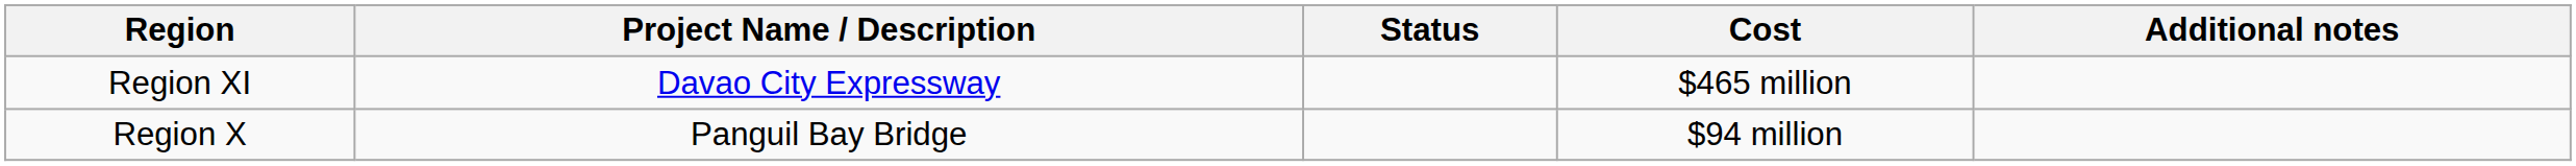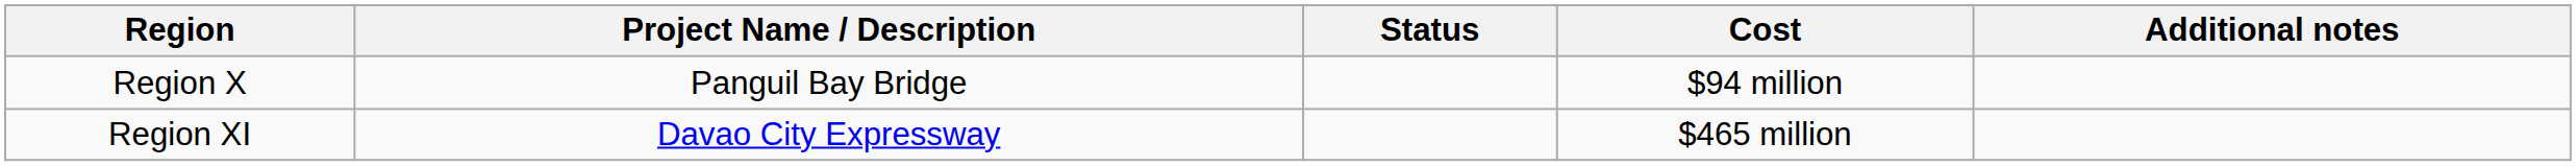 <table class="wikitable plainrowheaders" style="text-align:center; width:100%; margin:1em auto;">
 <tr>
 <th>Region</th>
 <th>Project Name / Description</th>
 <th>Status</th>
 <th>Cost</th>
 <th>Additional notes</th>
 </tr>
 <tr>
+<td>Region X</td>
+<td>Panguil Bay Bridge</td>
+<td></td>
+<td>$94 million</td>
+<td></td>
+</tr>
+<tr>
 <td>Region XI</td>
 <td><a href='#'>Davao City Expressway</a></td>
 <td></td>
 <td>$465 million</td>
 <td></td>
 </tr>
-<tr>
-<td>Region X</td>
-<td>Panguil Bay Bridge</td>
-<td></td>
-<td>$94 million</td>
-<td></td>
-</tr>
 </table>
